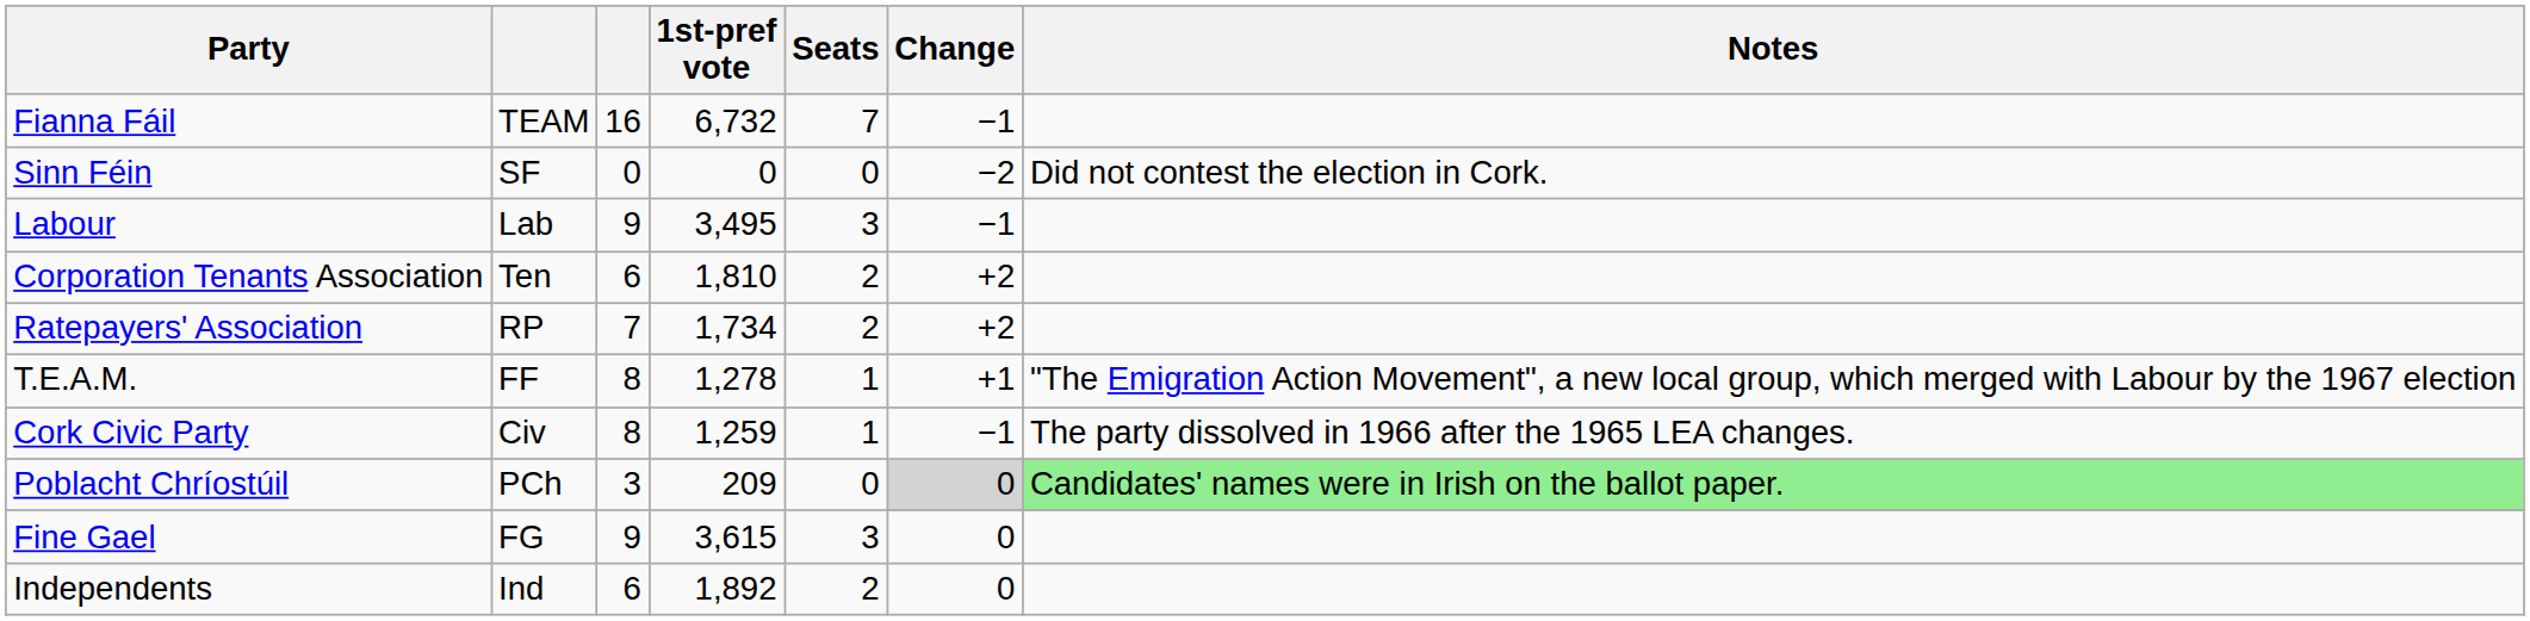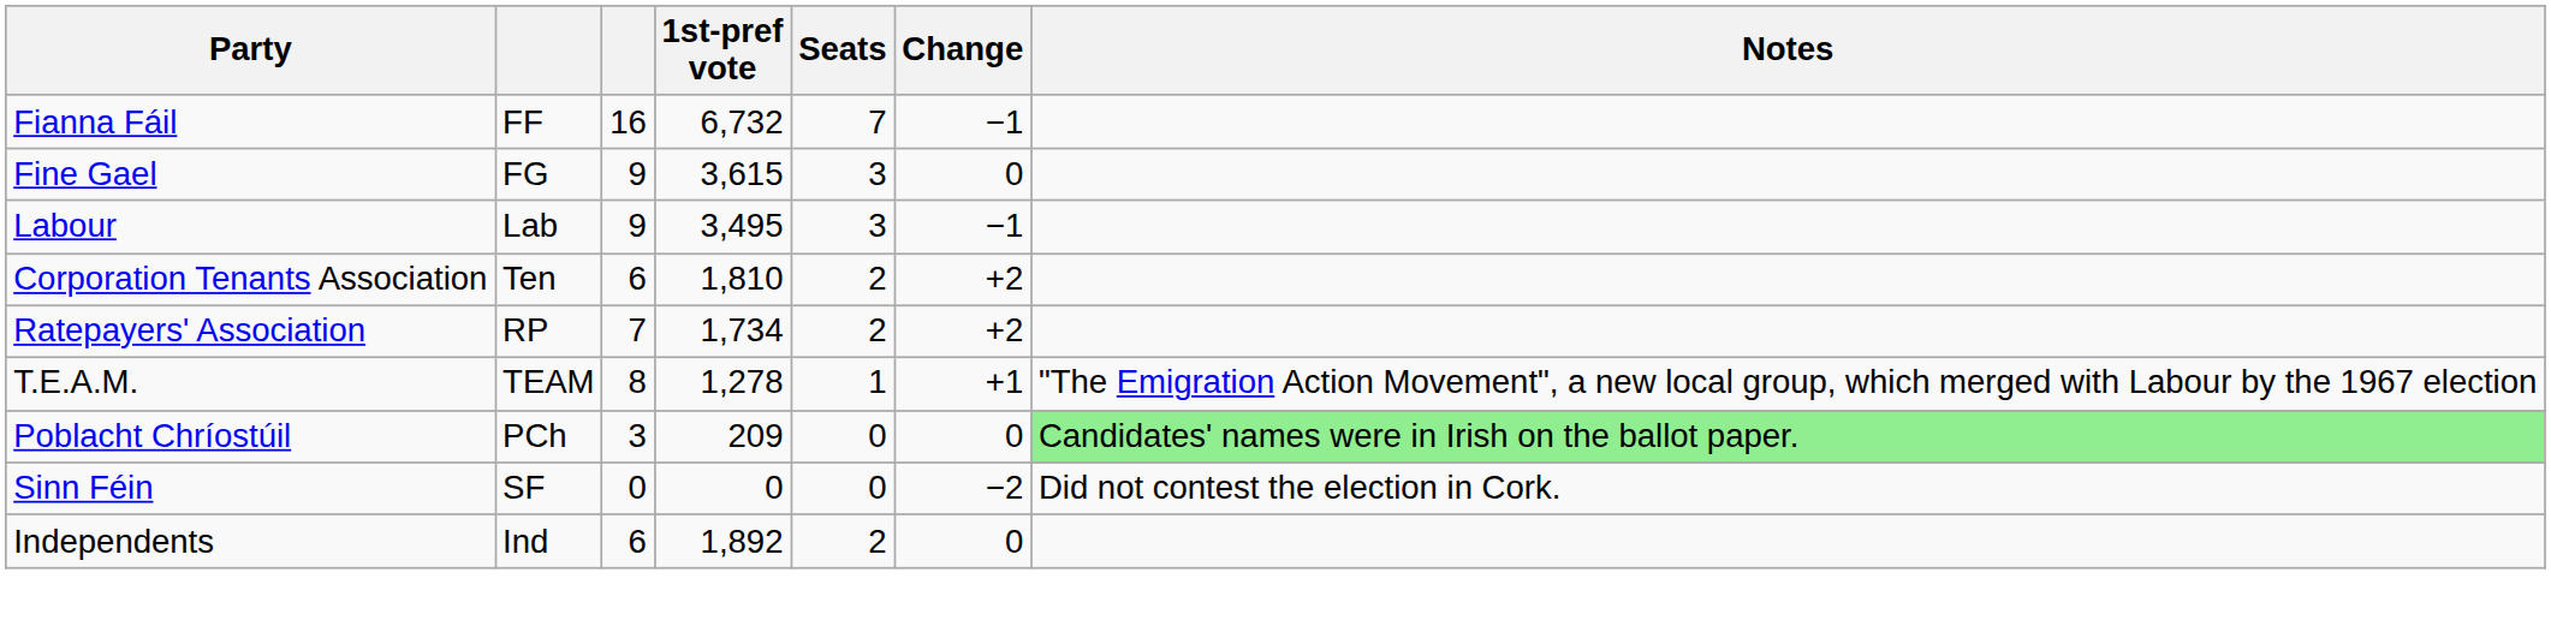 <table class="wikitable sortable">
 <tr>
 <th>Party</th>
 <th></th>
 <th></th>
 <th>1st-pref<br>vote</th>
 <th>Seats</th>
 <th>Change</th>
 <th>Notes</th>
 </tr>
 <tr>
 <td><a href='#'>Fianna Fáil</a></td>
-<td>TEAM</td>
+<td>FF</td>
 <td style="text-align:right;">16</td>
 <td align=right>6,732</td>
 <td style="text-align:right;">7</td>
 <td style="text-align:right;">−1</td>
 <td></td>
 </tr>
 <tr>
-<td><a href='#'>Sinn Féin</a></td>
-<td>SF</td>
+<td><a href='#'>Fine Gael</a></td>
+<td>FG</td>
+<td style="text-align:right;">9</td>
+<td style="text-align:right;">3,615</td>
+<td style="text-align:right;">3</td>
 <td style="text-align:right;">0</td>
-<td style="text-align:right;">0</td>
-<td style="text-align:right;">0</td>
-<td style="text-align:right;">−2</td>
-<td>Did not contest the election in Cork.</td>
+<td></td>
 </tr>
 <tr>
 <td><a href='#'>Labour</a></td>
 <td>Lab</td>
 <td style="text-align:right;">9</td>
 <td style="text-align:right;">3,495</td>
 <td style="text-align:right;">3</td>
 <td style="text-align:right;">−1</td>
 <td></td>
 </tr>
 <tr>
 <td><a href='#'>Corporation Tenants</a> Association</td>
 <td>Ten</td>
 <td style="text-align:right;">6</td>
 <td style="text-align:right;">1,810</td>
 <td style="text-align:right;">2</td>
 <td style="text-align:right;">+2</td>
 <td></td>
 </tr>
 <tr>
 <td><a href='#'>Ratepayers' Association</a></td>
 <td>RP</td>
 <td style="text-align:right;">7</td>
 <td style="text-align:right;">1,734</td>
 <td style="text-align:right;">2</td>
 <td style="text-align:right;">+2</td>
 <td></td>
 </tr>
 <tr>
 <td>T.E.A.M.</td>
-<td>FF</td>
+<td>TEAM</td>
 <td style="text-align:right;">8</td>
 <td style="text-align:right;">1,278</td>
 <td style="text-align:right;">1</td>
 <td style="text-align:right;">+1</td>
 <td>"The <a href='#'>Emigration</a> Action Movement", a new local group, which merged with Labour by the 1967 election</td>
 </tr>
 <tr>
-<td><a href='#'>Cork Civic Party</a></td>
-<td>Civ</td>
-<td style="text-align:right;">8</td>
-<td style="text-align:right;">1,259</td>
-<td style="text-align:right;">1</td>
-<td style="text-align:right;">−1</td>
-<td>The party dissolved in 1966 after the 1965 LEA changes.</td>
-</tr>
-<tr>
 <td><a href='#'>Poblacht Chríostúil</a></td>
 <td>PCh</td>
 <td style="text-align:right;">3</td>
 <td style="text-align:right;">209</td>
 <td style="text-align:right;">0</td>
-<td style="background: lightgrey; text-align:right;">0</td>
+<td style="text-align:right;">0</td>
 <td style="background: lightgreen;">Candidates' names were in Irish on the ballot paper.</td>
 </tr>
 <tr>
-<td><a href='#'>Fine Gael</a></td>
-<td>FG</td>
-<td style="text-align:right;">9</td>
-<td style="text-align:right;">3,615</td>
-<td style="text-align:right;">3</td>
+<td><a href='#'>Sinn Féin</a></td>
+<td>SF</td>
 <td style="text-align:right;">0</td>
-<td></td>
+<td style="text-align:right;">0</td>
+<td style="text-align:right;">0</td>
+<td style="text-align:right;">−2</td>
+<td>Did not contest the election in Cork.</td>
 </tr>
 <tr>
 <td>Independents</td>
 <td>Ind</td>
 <td style="text-align:right;">6</td>
 <td style="text-align:right;">1,892</td>
 <td style="text-align:right;">2</td>
 <td style="text-align:right;">0</td>
 <td></td>
 </tr>
 </table>
